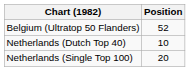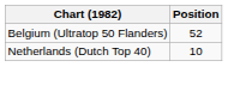 <table class="wikitable sortable">
 <tr>
 <th>Chart (1982)</th>
 <th>Position</th>
 </tr>
 <tr>
 <td>Belgium (Ultratop 50 Flanders)</td>
 <td align="center">52</td>
 </tr>
 <tr>
 <td>Netherlands (Dutch Top 40)</td>
 <td align="center">10</td>
 </tr>
-<tr>
-<td>Netherlands (Single Top 100)</td>
-<td align="center">20</td>
-</tr>
 </table>
